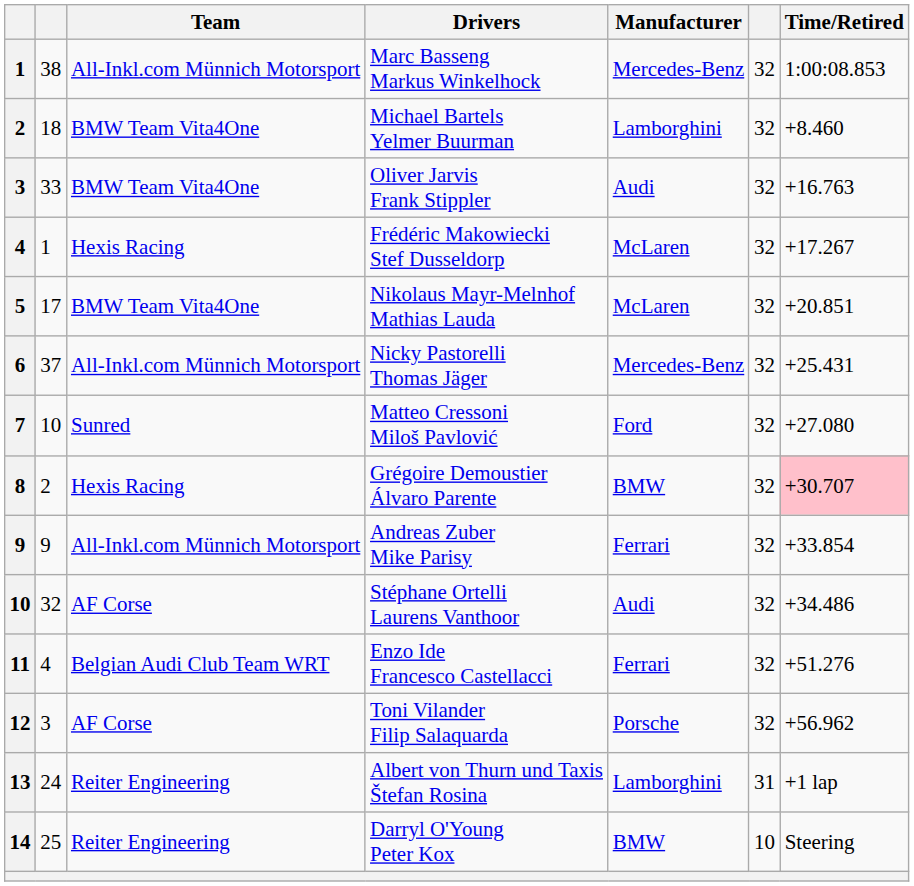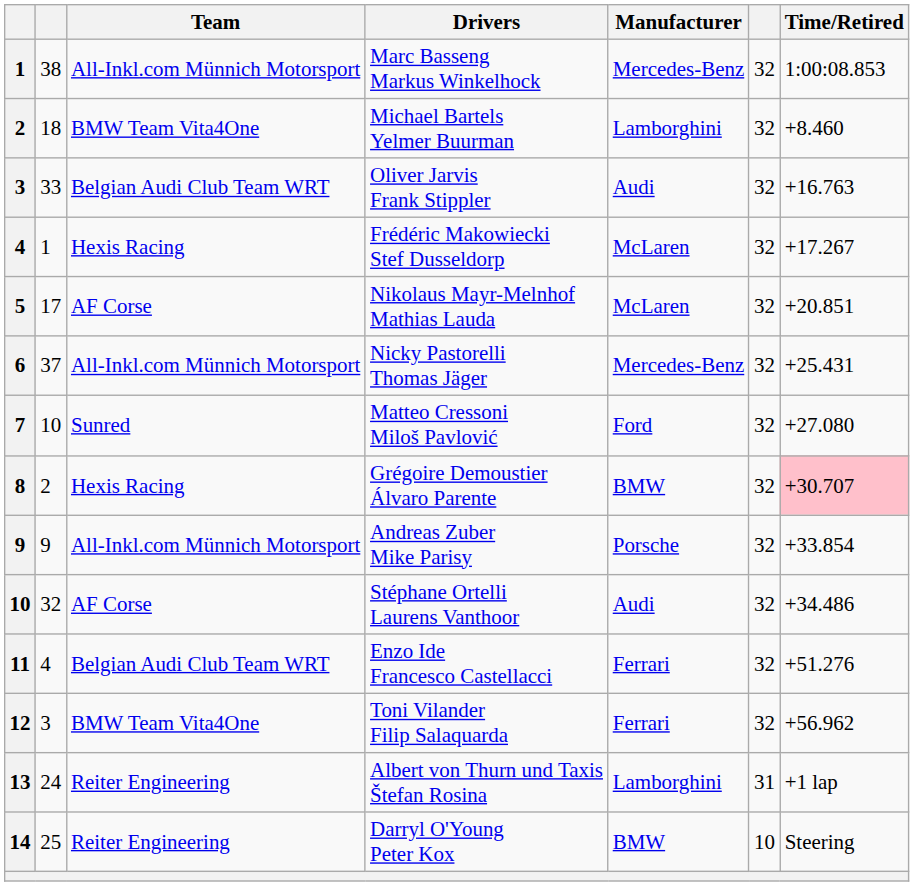 <table class="wikitable" style="font-size: 95%;">
 <tr>
 <th></th>
 <th></th>
 <th>Team</th>
 <th>Drivers</th>
 <th>Manufacturer</th>
 <th></th>
 <th>Time/Retired</th>
 </tr>
 <tr>
 <th>1</th>
 <td>38</td>
 <td> <a href='#'>All-Inkl.com Münnich Motorsport</a></td>
 <td> <a href='#'>Marc Basseng</a><br> <a href='#'>Markus Winkelhock</a></td>
 <td><a href='#'>Mercedes-Benz</a></td>
 <td>32</td>
 <td>1:00:08.853</td>
 </tr>
 <tr>
 <th>2</th>
 <td>18</td>
 <td> <a href='#'>BMW Team Vita4One</a></td>
 <td> <a href='#'>Michael Bartels</a><br> <a href='#'>Yelmer Buurman</a></td>
 <td><a href='#'>Lamborghini</a></td>
 <td>32</td>
 <td>+8.460</td>
 </tr>
 <tr>
 <th>3</th>
 <td>33</td>
-<td> <a href='#'>BMW Team Vita4One</a></td>
+<td> <a href='#'>Belgian Audi Club Team WRT</a></td>
 <td> <a href='#'>Oliver Jarvis</a><br> <a href='#'>Frank Stippler</a></td>
 <td><a href='#'>Audi</a></td>
 <td>32</td>
 <td>+16.763</td>
 </tr>
 <tr>
 <th>4</th>
 <td>1</td>
 <td> <a href='#'>Hexis Racing</a></td>
 <td> <a href='#'>Frédéric Makowiecki</a><br> <a href='#'>Stef Dusseldorp</a></td>
 <td><a href='#'>McLaren</a></td>
 <td>32</td>
 <td>+17.267</td>
 </tr>
 <tr>
 <th>5</th>
 <td>17</td>
-<td> <a href='#'>BMW Team Vita4One</a></td>
+<td> <a href='#'>AF Corse</a></td>
 <td> <a href='#'>Nikolaus Mayr-Melnhof</a><br> <a href='#'>Mathias Lauda</a></td>
 <td><a href='#'>McLaren</a></td>
 <td>32</td>
 <td>+20.851</td>
 </tr>
 <tr>
 <th>6</th>
 <td>37</td>
 <td> <a href='#'>All-Inkl.com Münnich Motorsport</a></td>
 <td> <a href='#'>Nicky Pastorelli</a><br> <a href='#'>Thomas Jäger</a></td>
 <td><a href='#'>Mercedes-Benz</a></td>
 <td>32</td>
 <td>+25.431</td>
 </tr>
 <tr>
 <th>7</th>
 <td>10</td>
 <td> <a href='#'>Sunred</a></td>
 <td> <a href='#'>Matteo Cressoni</a><br> <a href='#'>Miloš Pavlović</a></td>
 <td><a href='#'>Ford</a></td>
 <td>32</td>
 <td>+27.080</td>
 </tr>
 <tr>
 <th>8</th>
 <td>2</td>
 <td> <a href='#'>Hexis Racing</a></td>
 <td> <a href='#'>Grégoire Demoustier</a><br> <a href='#'>Álvaro Parente</a></td>
 <td><a href='#'>BMW</a></td>
 <td>32</td>
 <td style="background: pink;">+30.707</td>
 </tr>
 <tr>
 <th>9</th>
 <td>9</td>
 <td> <a href='#'>All-Inkl.com Münnich Motorsport</a></td>
 <td> <a href='#'>Andreas Zuber</a><br> <a href='#'>Mike Parisy</a></td>
-<td><a href='#'>Ferrari</a></td>
+<td><a href='#'>Porsche</a></td>
 <td>32</td>
 <td>+33.854</td>
 </tr>
 <tr>
 <th>10</th>
 <td>32</td>
 <td> <a href='#'>AF Corse</a></td>
 <td> <a href='#'>Stéphane Ortelli</a><br> <a href='#'>Laurens Vanthoor</a></td>
 <td><a href='#'>Audi</a></td>
 <td>32</td>
 <td>+34.486</td>
 </tr>
 <tr>
 <th>11</th>
 <td>4</td>
 <td> <a href='#'>Belgian Audi Club Team WRT</a></td>
 <td> <a href='#'>Enzo Ide</a><br> <a href='#'>Francesco Castellacci</a></td>
 <td><a href='#'>Ferrari</a></td>
 <td>32</td>
 <td>+51.276</td>
 </tr>
 <tr>
 <th>12</th>
 <td>3</td>
-<td> <a href='#'>AF Corse</a></td>
+<td> <a href='#'>BMW Team Vita4One</a></td>
 <td> <a href='#'>Toni Vilander</a><br> <a href='#'>Filip Salaquarda</a></td>
-<td><a href='#'>Porsche</a></td>
+<td><a href='#'>Ferrari</a></td>
 <td>32</td>
 <td>+56.962</td>
 </tr>
 <tr>
 <th>13</th>
 <td>24</td>
 <td> <a href='#'>Reiter Engineering</a></td>
 <td> <a href='#'>Albert von Thurn und Taxis</a><br> <a href='#'>Štefan Rosina</a></td>
 <td><a href='#'>Lamborghini</a></td>
 <td>31</td>
 <td>+1 lap</td>
 </tr>
 <tr>
 <th>14 <br> </th>
 <td>25</td>
 <td> <a href='#'>Reiter Engineering</a></td>
 <td> <a href='#'>Darryl O'Young</a><br> <a href='#'>Peter Kox</a></td>
 <td><a href='#'>BMW</a></td>
 <td>10</td>
 <td>Steering<br></td>
 </tr>
 <tr>
 <th colspan=7></th>
 </tr>
 </table>
